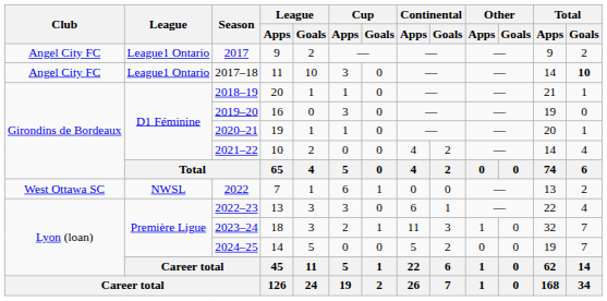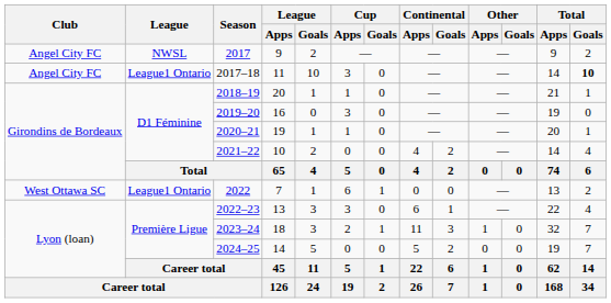 <table class="wikitable" style="text-align: center;">
 <tr>
 <th rowspan="2">Club</th>
 <th rowspan="2">League</th>
 <th rowspan="2">Season</th>
 <th colspan="2">League</th>
 <th colspan="2">Cup</th>
 <th colspan="2">Continental</th>
 <th colspan="2">Other</th>
 <th colspan="2">Total</th>
 </tr>
 <tr>
 <th>Apps</th>
 <th>Goals</th>
 <th>Apps</th>
 <th>Goals</th>
 <th>Apps</th>
 <th>Goals</th>
 <th>Apps</th>
 <th>Goals</th>
 <th>Apps</th>
 <th>Goals</th>
 </tr>
 <tr>
 <td><a href='#'>Angel City FC</a></td>
-<td><a href='#'>League1 Ontario</a></td>
+<td><a href='#'>NWSL</a></td>
 <td><a href='#'>2017</a></td>
 <td>9</td>
 <td>2</td>
 <td colspan="2">—</td>
 <td colspan="2">—</td>
 <td colspan="2">—</td>
 <td>9</td>
 <td>2</td>
 </tr>
 <tr>
 <td><a href='#'>Angel City FC</a></td>
 <td><a href='#'>League1 Ontario</a></td>
 <td>2017–18</td>
 <td>11</td>
 <td>10</td>
 <td>3</td>
 <td>0</td>
 <td colspan="2">—</td>
 <td colspan="2">—</td>
 <td>14</td>
 <td><strong>10</strong></td>
 </tr>
 <tr>
 <td rowspan="5"><a href='#'>Girondins de Bordeaux</a></td>
 <td rowspan="4"><a href='#'>D1 Féminine</a></td>
 <td><a href='#'>2018–19</a></td>
 <td>20</td>
 <td>1</td>
 <td>1</td>
 <td>0</td>
 <td colspan="2">—</td>
 <td colspan="2">—</td>
 <td>21</td>
 <td>1</td>
 </tr>
 <tr>
 <td><a href='#'>2019–20</a></td>
 <td>16</td>
 <td>0</td>
 <td>3</td>
 <td>0</td>
 <td colspan="2">—</td>
 <td colspan="2">—</td>
 <td>19</td>
 <td>0</td>
 </tr>
 <tr>
 <td><a href='#'>2020–21</a></td>
 <td>19</td>
 <td>1</td>
 <td>1</td>
 <td>0</td>
 <td colspan="2">—</td>
 <td colspan="2">—</td>
 <td>20</td>
 <td>1</td>
 </tr>
 <tr>
 <td><a href='#'>2021–22</a></td>
 <td>10</td>
 <td>2</td>
 <td>0</td>
 <td>0</td>
 <td>4</td>
 <td>2</td>
 <td colspan="2">—</td>
 <td>14</td>
 <td>4</td>
 </tr>
 <tr>
 <th colspan="2">Total</th>
 <th>65</th>
 <th>4</th>
 <th>5</th>
 <th>0</th>
 <th>4</th>
 <th>2</th>
 <th>0</th>
 <th>0</th>
 <th>74</th>
 <th>6</th>
 </tr>
 <tr>
 <td><a href='#'>West Ottawa SC</a></td>
-<td><a href='#'>NWSL</a></td>
+<td><a href='#'>League1 Ontario</a></td>
 <td><a href='#'>2022</a></td>
 <td>7</td>
 <td>1</td>
 <td>6</td>
 <td>1</td>
 <td>0</td>
 <td>0</td>
 <td colspan="2">—</td>
 <td>13</td>
 <td>2</td>
 </tr>
 <tr>
 <td rowspan="4"><a href='#'>Lyon</a> (loan)</td>
 <td rowspan="3"><a href='#'>Première Ligue</a></td>
 <td><a href='#'>2022–23</a></td>
 <td>13</td>
 <td>3</td>
 <td>3</td>
 <td>0</td>
 <td>6</td>
 <td>1</td>
 <td colspan="2">—</td>
 <td>22</td>
 <td>4</td>
 </tr>
 <tr>
 <td><a href='#'>2023–24</a></td>
 <td>18</td>
 <td>3</td>
 <td>2</td>
 <td>1</td>
 <td>11</td>
 <td>3</td>
 <td>1</td>
 <td>0</td>
 <td>32</td>
 <td>7</td>
 </tr>
 <tr>
 <td><a href='#'>2024–25</a></td>
 <td>14</td>
 <td>5</td>
 <td>0</td>
 <td>0</td>
 <td>5</td>
 <td>2</td>
 <td>0</td>
 <td>0</td>
 <td>19</td>
 <td>7</td>
 </tr>
 <tr>
 <th colspan="2">Career total</th>
 <th>45</th>
 <th>11</th>
 <th>5</th>
 <th>1</th>
 <th>22</th>
 <th>6</th>
 <th>1</th>
 <th>0</th>
 <th>62</th>
 <th>14</th>
 </tr>
 <tr>
 <th colspan="3">Career total</th>
 <th>126</th>
 <th>24</th>
 <th>19</th>
 <th>2</th>
 <th>26</th>
 <th>7</th>
 <th>1</th>
 <th>0</th>
 <th>168</th>
 <th>34</th>
 </tr>
 </table>
